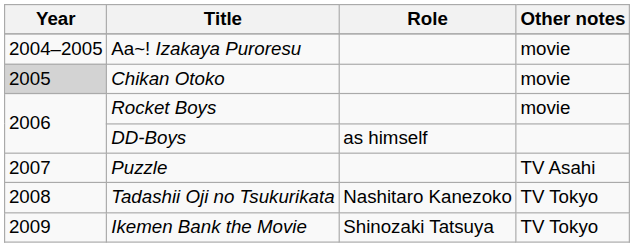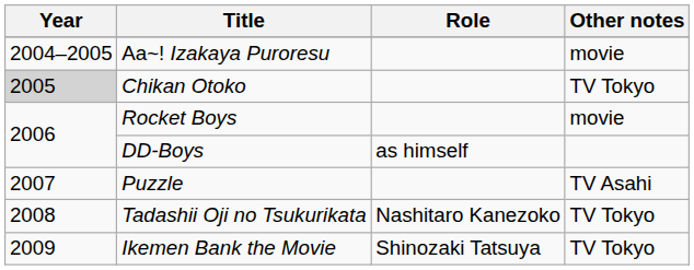 <table class="wikitable">
 <tr>
 <th>Year</th>
 <th>Title</th>
 <th>Role</th>
 <th>Other notes</th>
 </tr>
 <tr>
 </tr>
 <tr>
 <td>2004–2005</td>
 <td>Aa~! <em>Izakaya Puroresu</em></td>
 <td></td>
 <td>movie</td>
 </tr>
 <tr>
 <td style="background: lightgrey;">2005</td>
 <td><em>Chikan Otoko</em></td>
 <td></td>
-<td>movie</td>
+<td>TV Tokyo</td>
 </tr>
 <tr>
 <td rowspan="2">2006</td>
 <td><em>Rocket Boys</em></td>
 <td></td>
 <td>movie</td>
 </tr>
 <tr>
 <td><em>DD-Boys</em></td>
 <td>as himself</td>
 <td></td>
 </tr>
 <tr>
 <td>2007</td>
 <td><em>Puzzle </em></td>
 <td></td>
 <td>TV Asahi</td>
 </tr>
 <tr>
 <td>2008</td>
 <td><em>Tadashii Oji no Tsukurikata</em></td>
 <td>Nashitaro Kanezoko</td>
 <td>TV Tokyo</td>
 </tr>
 <tr>
 <td>2009</td>
 <td><em>Ikemen Bank the Movie</em></td>
 <td>Shinozaki Tatsuya</td>
 <td>TV Tokyo</td>
 </tr>
 </table>
